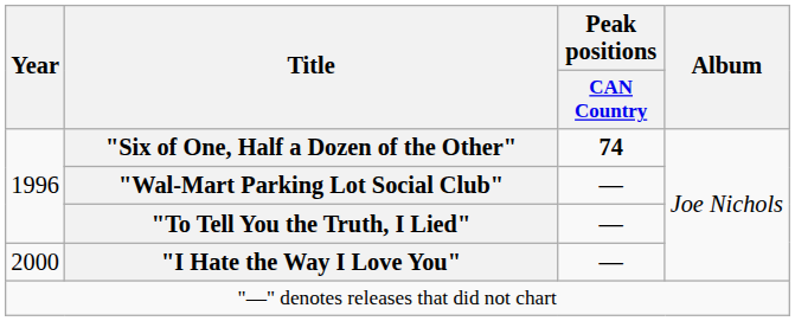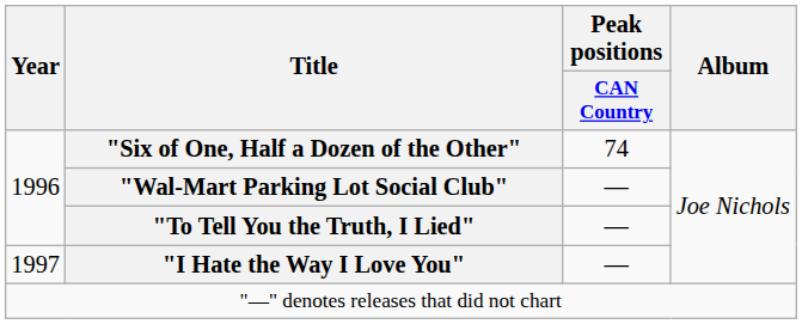 <table class="wikitable plainrowheaders" style="text-align:center;">
 <tr>
 <th scope="col" rowspan="2">Year</th>
 <th scope="col" rowspan="2" style="width:20em;">Title</th>
 <th scope="col" colspan="1">Peak positions</th>
 <th scope="col" rowspan="2">Album</th>
 </tr>
 <tr style="font-size:smaller;">
 <th scope="col" width="65"><a href='#'>CAN Country</a><br></th>
 </tr>
 <tr>
 <td rowspan="3">1996</td>
 <th scope="row">"Six of One, Half a Dozen of the Other"</th>
-<td><strong>74</strong></td>
+<td>74</td>
 <td align="left" rowspan="4"><em>Joe Nichols</em></td>
 </tr>
 <tr>
 <th scope="row">"Wal-Mart Parking Lot Social Club"</th>
 <td>—</td>
 </tr>
 <tr>
 <th scope="row">"To Tell You the Truth, I Lied"</th>
 <td>—</td>
 </tr>
 <tr>
-<td>2000</td>
+<td>1997</td>
 <th scope="row">"I Hate the Way I Love You"</th>
 <td>—</td>
 </tr>
 <tr>
 <td colspan="4" style="font-size:85%">"—" denotes releases that did not chart</td>
 </tr>
 </table>
